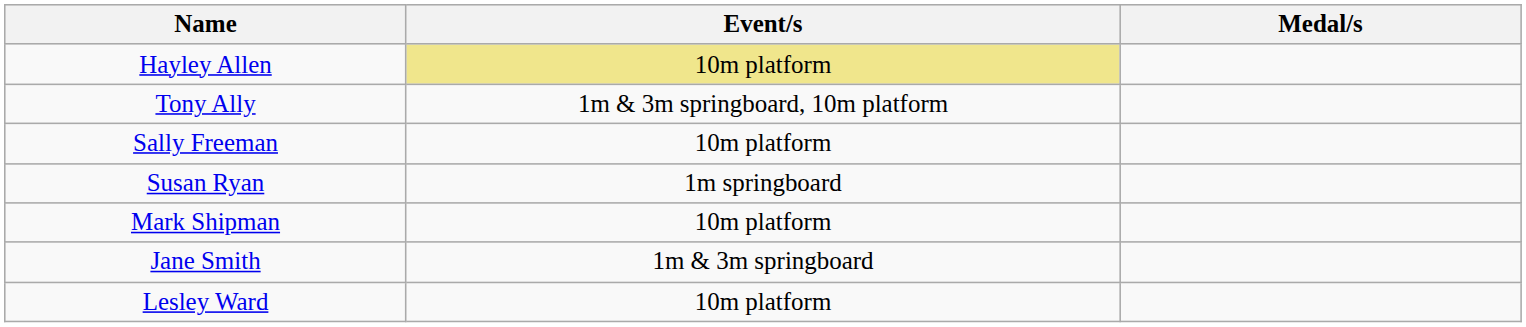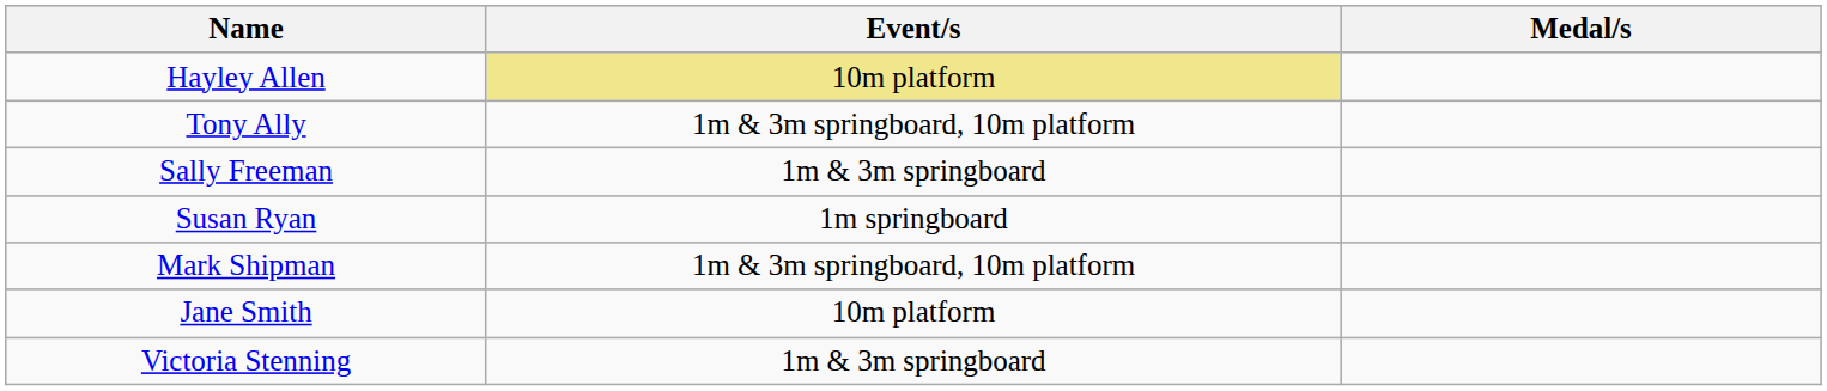 <table class="wikitable" style="text-align: center">
 <tr>
 <th width=250>Name</th>
 <th width=450>Event/s</th>
 <th width=250>Medal/s</th>
 </tr>
 <tr>
 <td><a href='#'>Hayley Allen</a></td>
 <td style="background: khaki;">10m platform</td>
 <td></td>
 </tr>
 <tr>
 <td><a href='#'>Tony Ally</a></td>
 <td>1m & 3m springboard, 10m platform</td>
 <td></td>
 </tr>
 <tr>
 <td><a href='#'>Sally Freeman</a></td>
-<td>10m platform</td>
+<td>1m & 3m springboard</td>
 <td></td>
 </tr>
 <tr>
 <td><a href='#'>Susan Ryan</a></td>
 <td>1m springboard</td>
 <td></td>
 </tr>
 <tr>
 <td><a href='#'>Mark Shipman</a></td>
+<td>1m & 3m springboard, 10m platform</td>
+<td></td>
+</tr>
+<tr>
+<td><a href='#'>Jane Smith</a></td>
 <td>10m platform</td>
 <td></td>
 </tr>
 <tr>
-<td><a href='#'>Jane Smith</a></td>
+<td><a href='#'>Victoria Stenning</a></td>
 <td>1m & 3m springboard</td>
 <td></td>
 </tr>
-<tr>
-<td><a href='#'>Lesley Ward</a></td>
-<td>10m platform</td>
-<td></td>
-</tr>
 </table>
